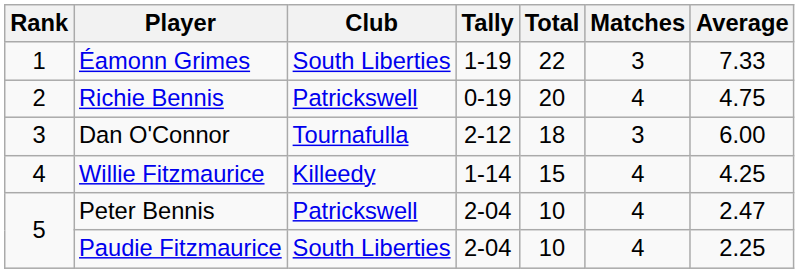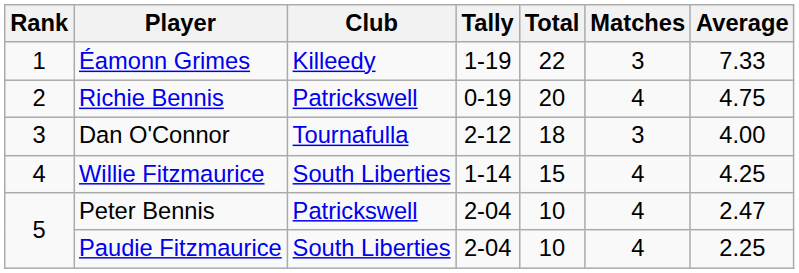 <table class="wikitable">
 <tr>
 <th>Rank</th>
 <th>Player</th>
 <th>Club</th>
 <th>Tally</th>
 <th>Total</th>
 <th>Matches</th>
 <th>Average</th>
 </tr>
 <tr>
 <td rowspan="1" style="text-align:center;">1</td>
 <td><a href='#'>Éamonn Grimes</a></td>
-<td><a href='#'>South Liberties</a></td>
+<td><a href='#'>Killeedy</a></td>
 <td align=center>1-19</td>
 <td align=center>22</td>
 <td align=center>3</td>
 <td align=center>7.33</td>
 </tr>
 <tr>
 <td rowspan="1" style="text-align:center;">2</td>
 <td><a href='#'>Richie Bennis</a></td>
 <td><a href='#'>Patrickswell</a></td>
 <td align=center>0-19</td>
 <td align=center>20</td>
 <td align=center>4</td>
 <td align=center>4.75</td>
 </tr>
 <tr>
 <td rowspan="1" style="text-align:center;">3</td>
 <td>Dan O'Connor</td>
 <td><a href='#'>Tournafulla</a></td>
 <td align=center>2-12</td>
 <td align=center>18</td>
 <td align=center>3</td>
-<td align=center>6.00</td>
+<td align=center>4.00</td>
 </tr>
 <tr>
 <td rowspan="1" style="text-align:center;">4</td>
 <td><a href='#'>Willie Fitzmaurice</a></td>
-<td><a href='#'>Killeedy</a></td>
+<td><a href='#'>South Liberties</a></td>
 <td align=center>1-14</td>
 <td align=center>15</td>
 <td align=center>4</td>
 <td align=center>4.25</td>
 </tr>
 <tr>
 <td rowspan="2" style="text-align:center;">5</td>
 <td>Peter Bennis</td>
 <td><a href='#'>Patrickswell</a></td>
 <td align=center>2-04</td>
 <td align=center>10</td>
 <td align=center>4</td>
 <td align=center>2.47</td>
 </tr>
 <tr>
 <td><a href='#'>Paudie Fitzmaurice</a></td>
 <td><a href='#'>South Liberties</a></td>
 <td align=center>2-04</td>
 <td align=center>10</td>
 <td align=center>4</td>
 <td align=center>2.25</td>
 </tr>
 </table>
